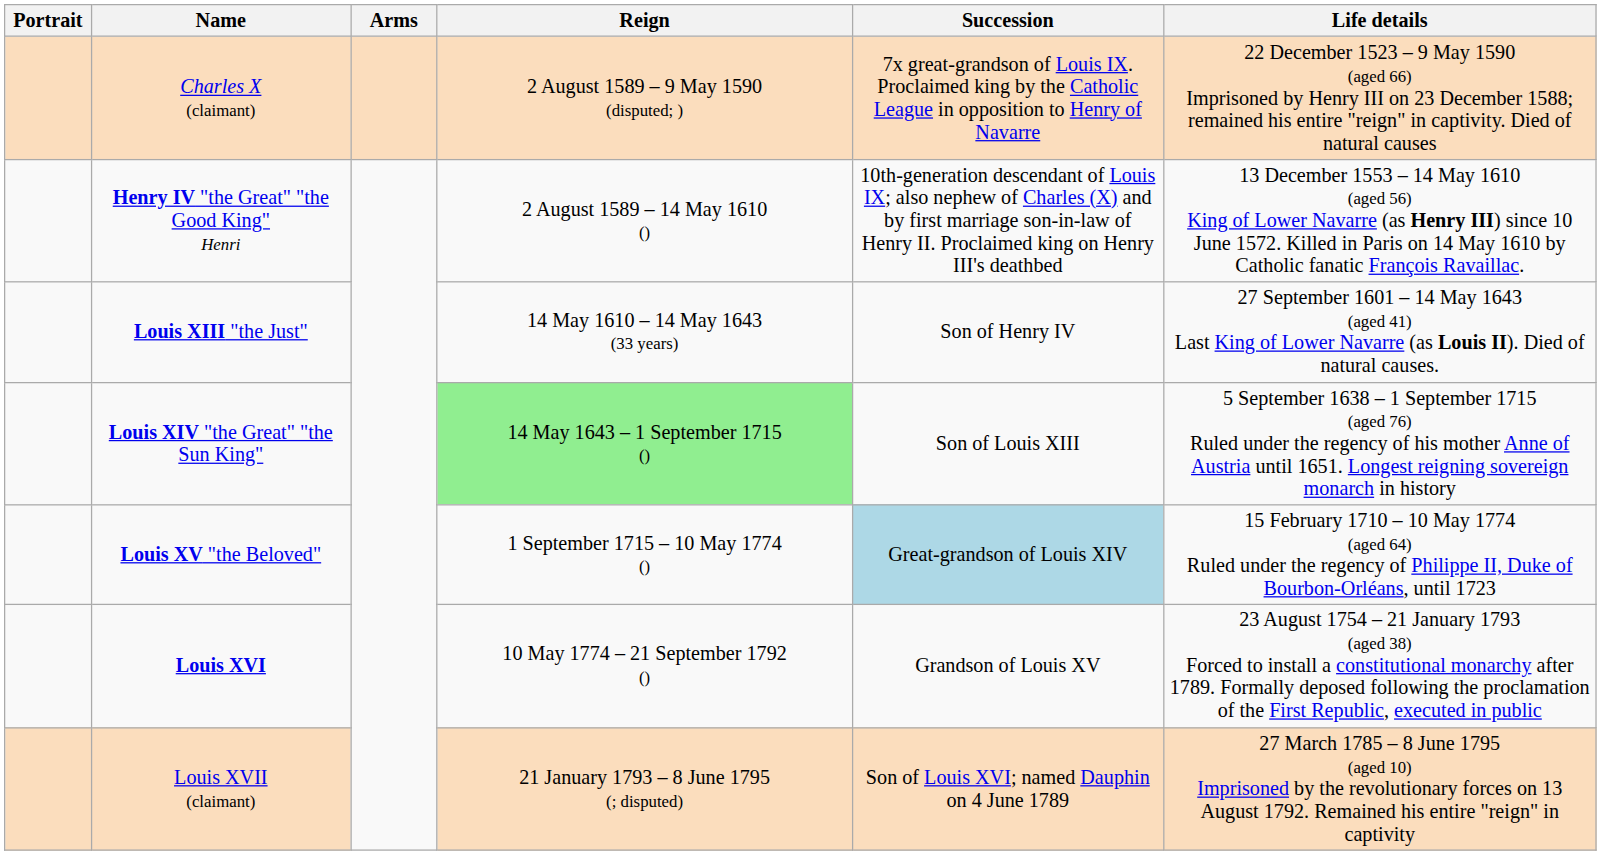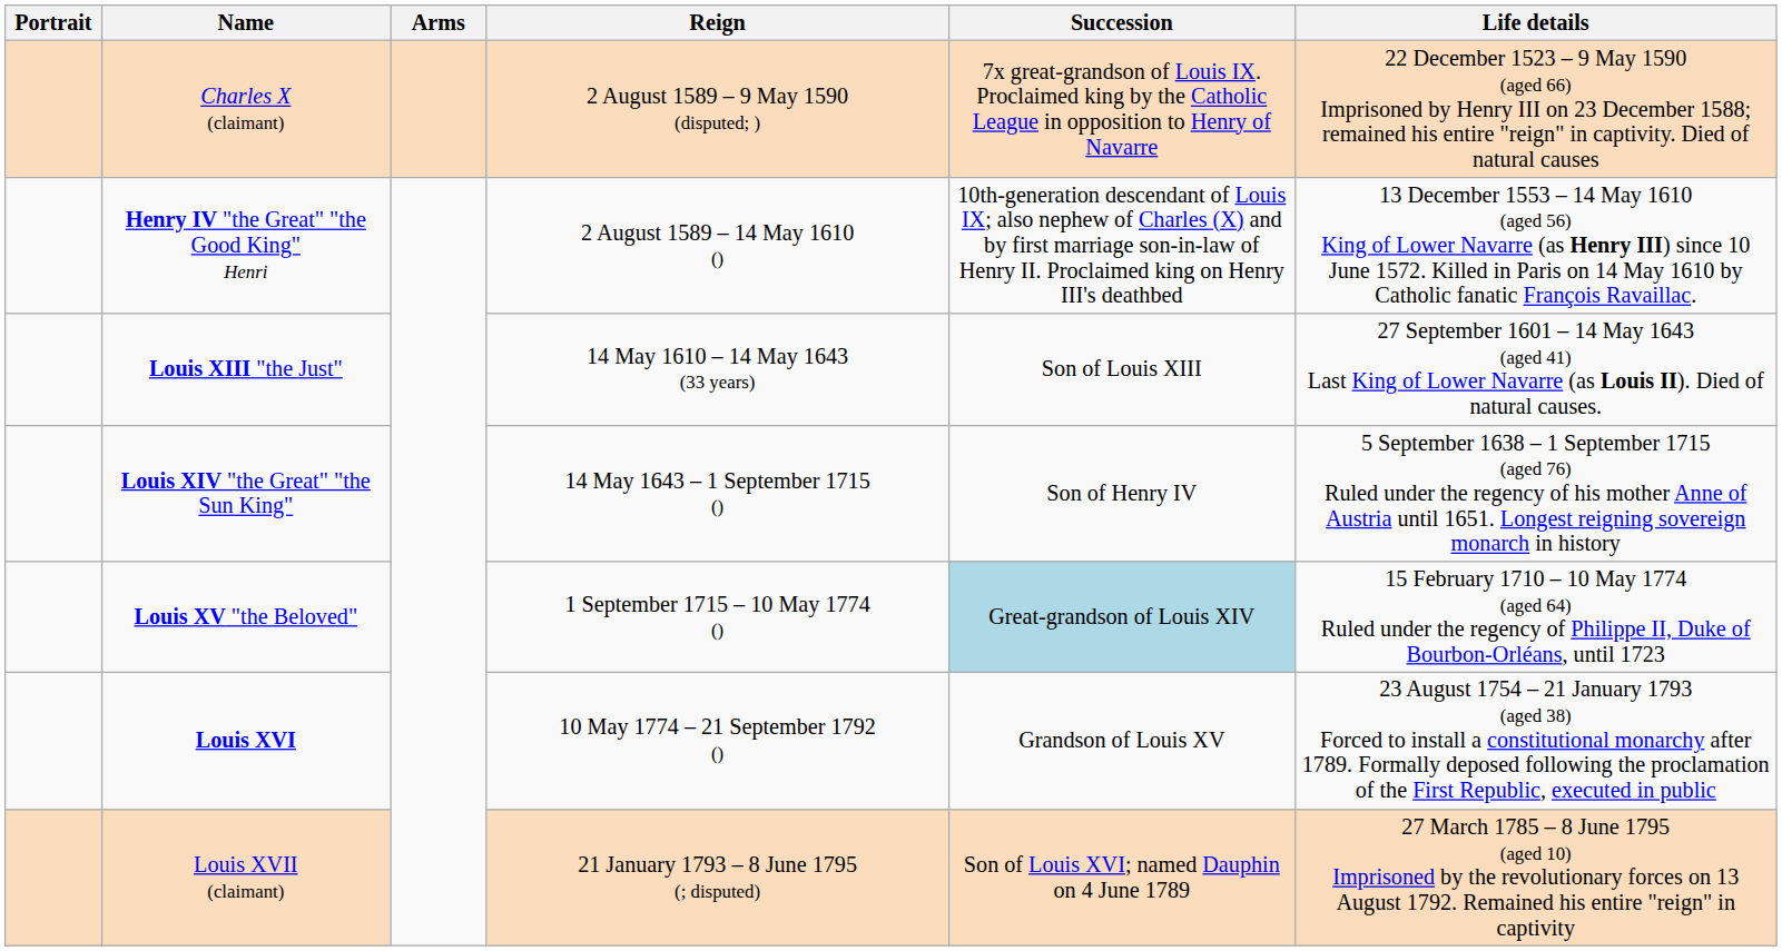 <table class="wikitable" style="text-align:center; width:100%;">
 <tr>
 <th width="5%">Portrait</th>
 <th width="15%">Name</th>
 <th width="5%">Arms</th>
 <th width="24%">Reign</th>
 <th width="18%">Succession</th>
 <th width="25%">Life details</th>
 </tr>
 <tr>
 <td bgcolor="#FBDDBD"></td>
 <td bgcolor="#FBDDBD"><a href='#'><em>Charles X</em></a><br><small>(claimant)</small></td>
 <td bgcolor="#FBDDBD"></td>
 <td bgcolor="#FBDDBD">2 August 1589 – 9 May 1590<br><small>(disputed; )</small></td>
 <td bgcolor="#FBDDBD">7x great-grandson of <a href='#'>Louis IX</a>. Proclaimed king by the <a href='#'>Catholic League</a> in opposition to <a href='#'>Henry of Navarre</a></td>
 <td bgcolor="#FBDDBD">22 December 1523 – 9 May 1590<br><small>(aged 66)</small><br>Imprisoned by Henry III on 23 December 1588; remained his entire "reign" in captivity. Died of natural causes</td>
 </tr>
 <tr>
 <td></td>
 <td><a href='#'><strong>Henry IV</strong> "the Great" "the Good King"</a><br><small><em>Henri</em></small></td>
 <td rowspan="6"></td>
 <td>2 August 1589 – 14 May 1610<br><small>()</small></td>
 <td>10th-generation descendant of <a href='#'>Louis IX</a>; also nephew of <a href='#'>Charles (X)</a> and by first marriage son-in-law of Henry II. Proclaimed king on Henry III's deathbed</td>
 <td>13 December 1553 – 14 May 1610<br><small>(aged 56)</small><br><a href='#'>King of Lower Navarre</a> (as <strong>Henry III</strong>) since 10 June 1572. Killed in Paris on 14 May 1610 by Catholic fanatic <a href='#'>François Ravaillac</a>.</td>
 </tr>
 <tr>
 <td></td>
 <td><a href='#'><strong>Louis XIII</strong> "the Just"</a></td>
 <td>14 May 1610 – 14 May 1643<br><small>(33 years)</small></td>
-<td>Son of Henry IV</td>
+<td>Son of Louis XIII</td>
 <td>27 September 1601 – 14 May 1643<br><small>(aged 41)</small><br>Last <a href='#'>King of Lower Navarre</a> (as <strong>Louis II</strong>). Died of natural causes.</td>
 </tr>
 <tr>
 <td></td>
 <td><a href='#'><strong>Louis XIV</strong> "the Great" "the Sun King"</a></td>
-<td style="background: lightgreen;">14 May 1643 – 1 September 1715<br><small>()</small></td>
-<td>Son of Louis XIII</td>
+<td>14 May 1643 – 1 September 1715<br><small>()</small></td>
+<td>Son of Henry IV</td>
 <td>5 September 1638 – 1 September 1715<br><small>(aged 76)</small><br>Ruled under the regency of his mother <a href='#'>Anne of Austria</a> until 1651. <a href='#'>Longest reigning sovereign monarch</a> in history</td>
 </tr>
 <tr>
 <td></td>
 <td><a href='#'><strong>Louis XV</strong> "the Beloved"</a></td>
 <td>1 September 1715 – 10 May 1774<br><small>()</small></td>
 <td style="background: lightblue;">Great-grandson of Louis XIV</td>
 <td>15 February 1710 – 10 May 1774<br><small>(aged 64)</small><br>Ruled under the regency of <a href='#'>Philippe II, Duke of Bourbon-Orléans</a>, until 1723</td>
 </tr>
 <tr>
 <td></td>
 <td><strong><a href='#'>Louis XVI</a></strong></td>
 <td>10 May 1774 – 21 September 1792<br><small>()</small></td>
 <td>Grandson of Louis XV</td>
 <td>23 August 1754 – 21 January 1793<br><small>(aged 38)</small><br>Forced to install a <a href='#'>constitutional monarchy</a> after 1789. Formally deposed following the proclamation of the <a href='#'>First Republic</a>, <a href='#'>executed in public</a></td>
 </tr>
 <tr>
 <td bgcolor="#FBDDBD"></td>
 <td bgcolor="#FBDDBD"><a href='#'>Louis XVII</a><br><small>(claimant)</small></td>
 <td bgcolor="#FBDDBD">21 January 1793 – 8 June 1795<br><small>(; disputed)</small></td>
 <td bgcolor="#FBDDBD">Son of <a href='#'>Louis XVI</a>; named <a href='#'>Dauphin</a> on 4 June 1789</td>
 <td bgcolor="#FBDDBD">27 March 1785 – 8 June 1795<br><small>(aged 10)</small><br><a href='#'>Imprisoned</a> by the revolutionary forces on 13 August 1792. Remained his entire "reign" in captivity</td>
 </tr>
 </table>
